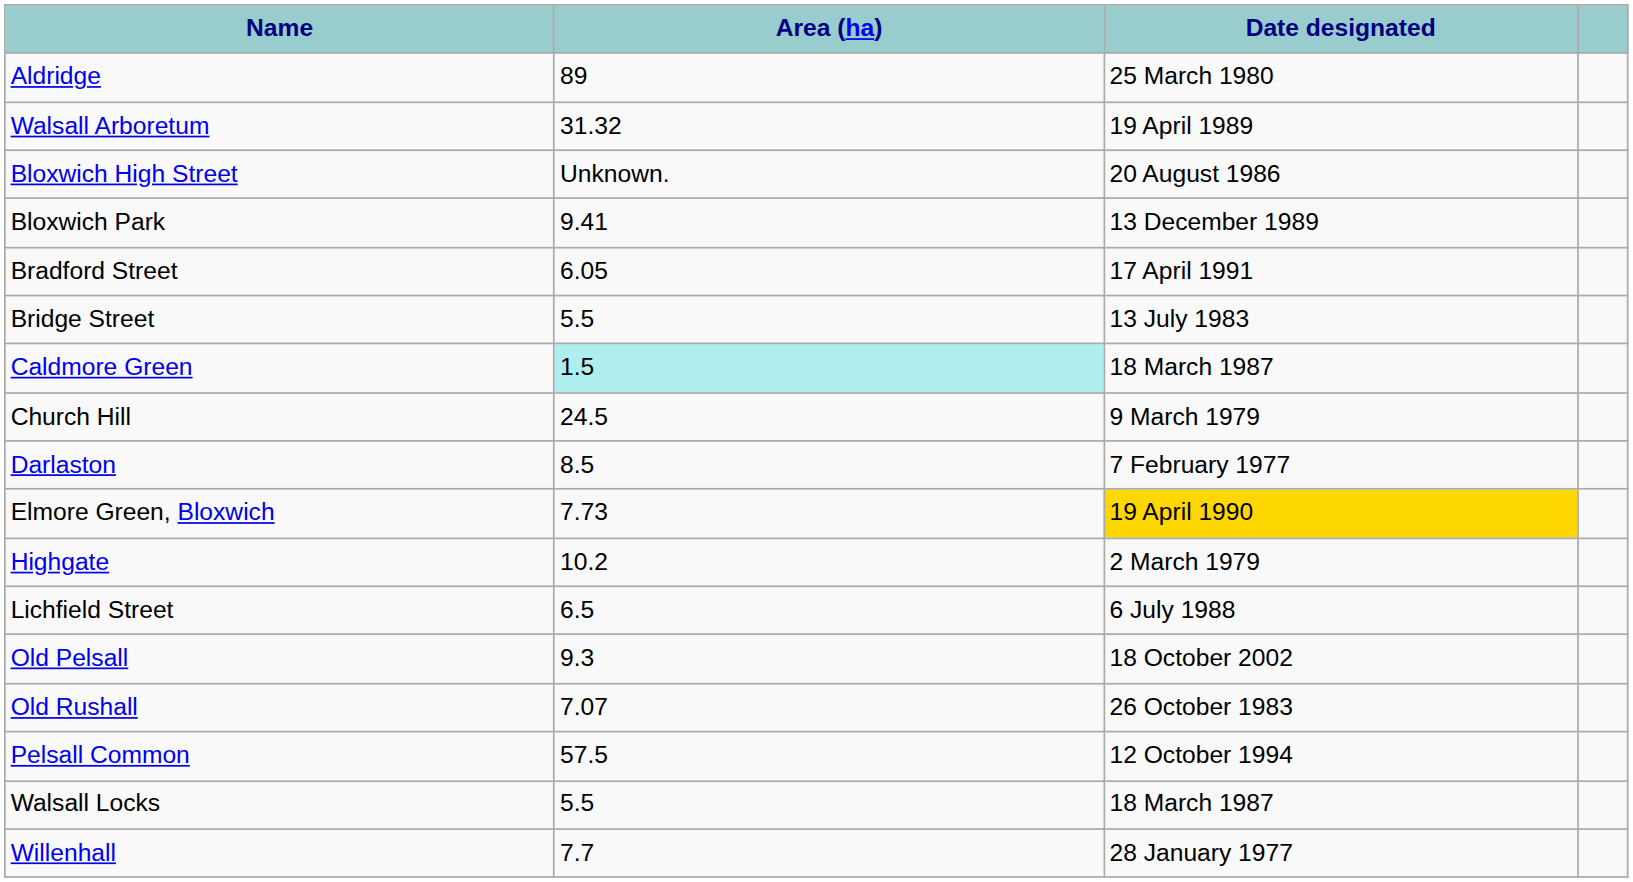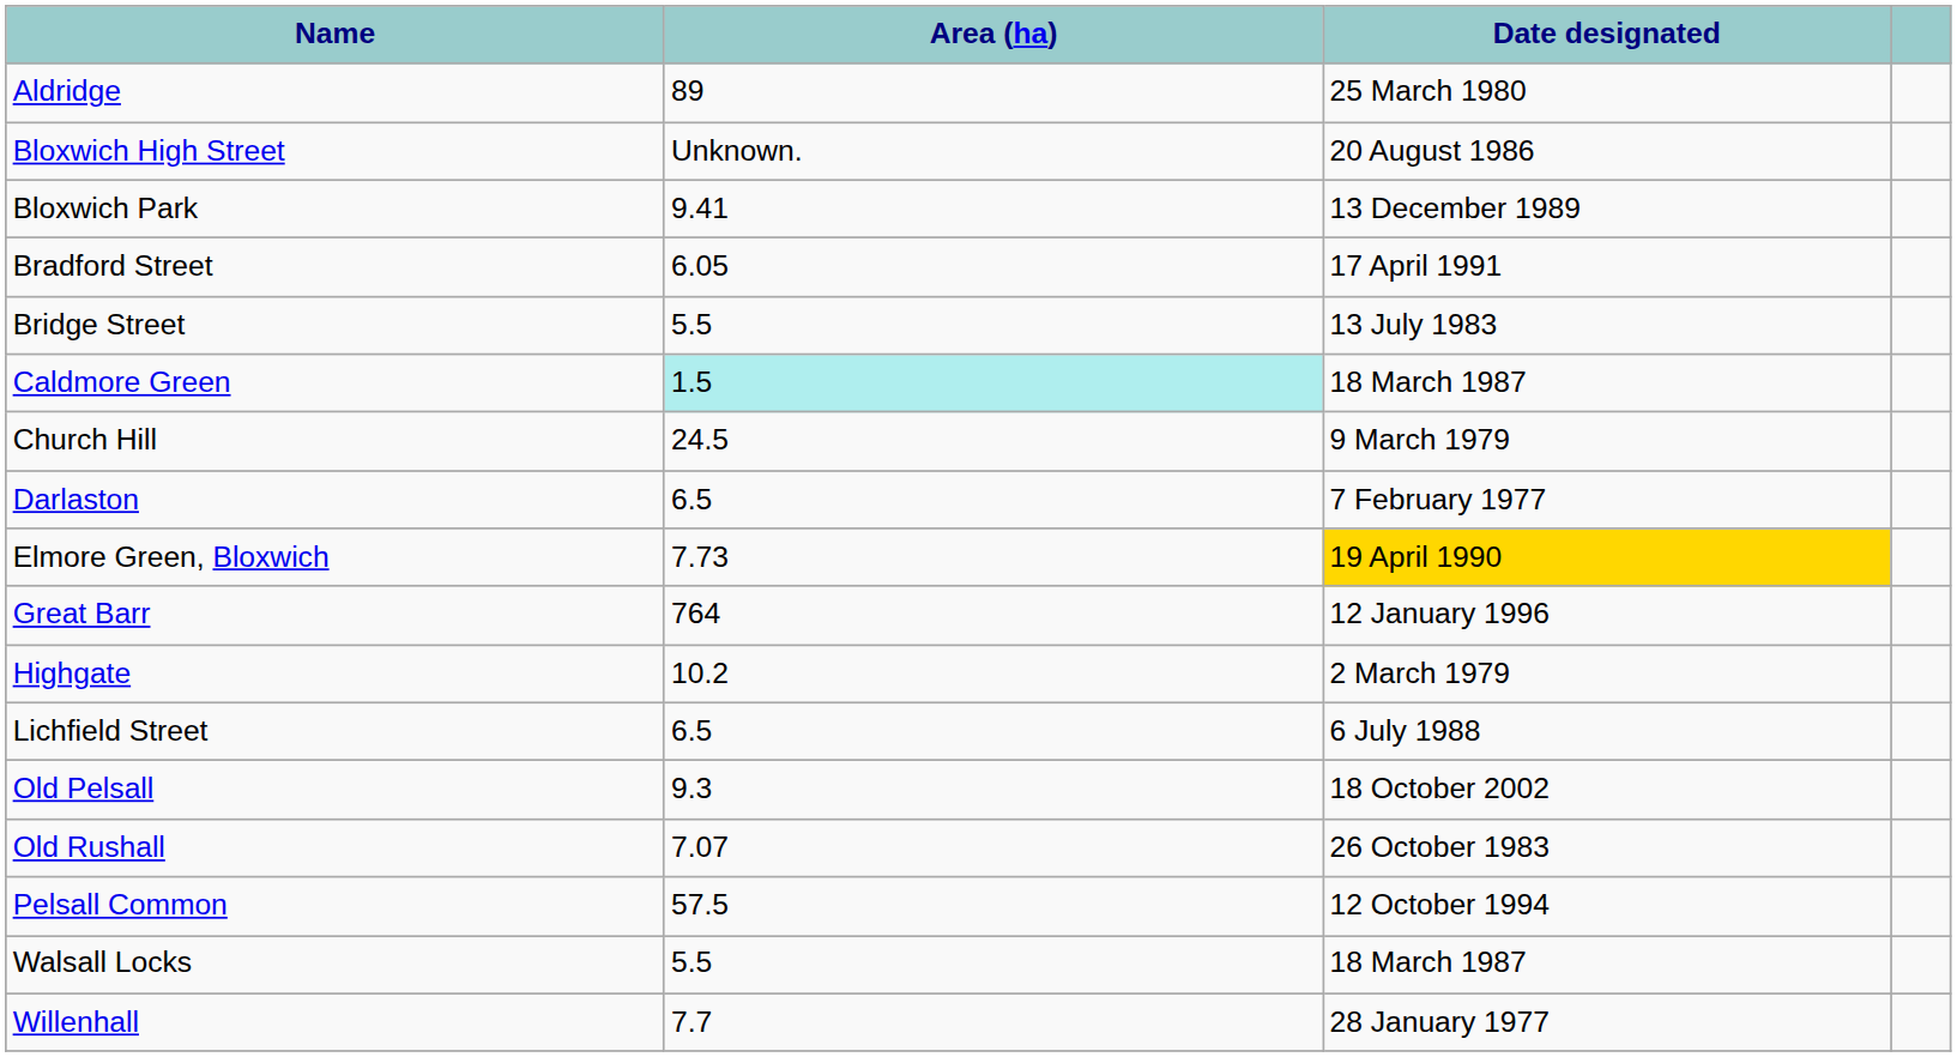 <table class="wikitable sortable" style="font-size:90%;width:60%;border:0px;text-align:left;line-height:150%;">
 <tr>
 <th style="background: #99CCCC; color: #000080" height="17" width="175">Name</th>
 <th style="background: #99CCCC; color: #000080" height="17" width="175">Area (<a href='#'>ha</a>)</th>
 <th style="background: #99CCCC; color: #000080" height="17" width="150">Date designated</th>
 <th class="unsortable" style="background: #99CCCC; color: #000080" height="17" width="10"></th>
 </tr>
 <tr --- class="vcard">
 <td class="fn org"><a href='#'>Aldridge</a></td>
 <td>89</td>
 <td>25 March 1980</td>
-<td></td>
-</tr>
-<tr --- class="vcard">
-<td class="fn org"><a href='#'>Walsall Arboretum</a></td>
-<td>31.32</td>
-<td>19 April 1989</td>
 <td></td>
 </tr>
 <tr --- class="vcard">
 <td class="fn org"><a href='#'>Bloxwich High Street</a></td>
 <td>Unknown.</td>
 <td>20 August 1986</td>
 <td></td>
 </tr>
 <tr --- class="vcard">
 <td class="fn org">Bloxwich Park</td>
 <td>9.41</td>
 <td>13 December 1989</td>
 <td></td>
 </tr>
 <tr --- class="vcard">
 <td class="fn org">Bradford Street</td>
 <td>6.05</td>
 <td>17 April 1991</td>
 <td></td>
 </tr>
 <tr --- class="vcard">
 <td class="fn org">Bridge Street</td>
 <td>5.5</td>
 <td>13 July 1983</td>
 <td></td>
 </tr>
 <tr --- class="vcard">
 <td class="fn org"><a href='#'>Caldmore Green</a></td>
 <td style="background: paleturquoise;">1.5</td>
 <td>18 March 1987</td>
 <td></td>
 </tr>
 <tr --- class="vcard">
 <td class="fn org">Church Hill</td>
 <td>24.5</td>
 <td>9 March 1979</td>
 <td></td>
 </tr>
 <tr --- class="vcard">
 <td class="fn org"><a href='#'>Darlaston</a></td>
-<td>8.5</td>
+<td>6.5</td>
 <td>7 February 1977</td>
 <td></td>
 </tr>
 <tr --- class="vcard">
 <td class="fn org">Elmore Green, <a href='#'>Bloxwich</a></td>
 <td>7.73</td>
 <td style="background: gold;">19 April 1990</td>
+<td></td>
+</tr>
+<tr --- class="vcard">
+<td class="fn org"><a href='#'>Great Barr</a></td>
+<td>764</td>
+<td>12 January 1996</td>
 <td></td>
 </tr>
 <tr --- class="vcard">
 <td class="fn org"><a href='#'>Highgate</a></td>
 <td>10.2</td>
 <td>2 March 1979</td>
 <td></td>
 </tr>
 <tr --- class="vcard">
 <td class="fn org">Lichfield Street</td>
 <td>6.5</td>
 <td>6 July 1988</td>
 <td></td>
 </tr>
 <tr --- class="vcard">
 <td class="fn org"><a href='#'>Old Pelsall</a></td>
 <td>9.3</td>
 <td>18 October 2002</td>
 <td></td>
 </tr>
 <tr --- class="vcard">
 <td class="fn org"><a href='#'>Old Rushall</a></td>
 <td>7.07</td>
 <td>26 October 1983</td>
 <td></td>
 </tr>
 <tr --- class="vcard">
 <td class="fn org"><a href='#'>Pelsall Common</a></td>
 <td>57.5</td>
 <td>12 October 1994</td>
 <td></td>
 </tr>
 <tr --- class="vcard">
 <td class="fn org">Walsall Locks</td>
 <td>5.5</td>
 <td>18 March 1987</td>
 <td></td>
 </tr>
 <tr --- class="vcard">
 <td class="fn org"><a href='#'>Willenhall</a></td>
 <td>7.7</td>
 <td>28 January 1977</td>
 <td></td>
 </tr>
 </table>
